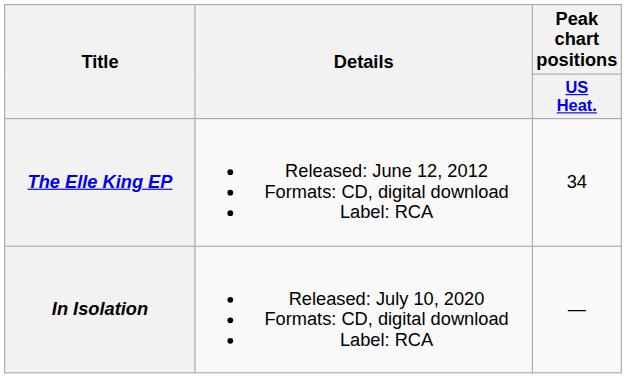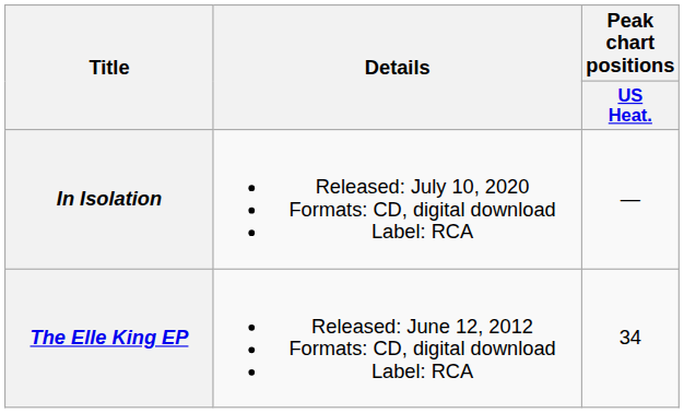 <table class="wikitable plainrowheaders" style="text-align:center;">
 <tr>
 <th scope="col" rowspan="2" style="width:10em;">Title</th>
 <th scope="col" rowspan="2" style="width:18em;">Details</th>
 <th scope="col">Peak<br>chart<br>positions</th>
 </tr>
 <tr>
 <th scope="col" style="width:3em;font-size:90%;"><a href='#'>US<br>Heat.</a><br></th>
 </tr>
 <tr>
+<th scope="row"><em>In Isolation</em></th>
+<td><br><ul><li>Released: July 10, 2020</li><li>Formats: CD, digital download</li><li>Label: RCA</li></ul></td>
+<td>—</td>
+</tr>
+<tr>
 <th scope="row"><em><a href='#'>The Elle King EP</a></em></th>
 <td><br><ul><li>Released: June 12, 2012</li><li>Formats: CD, digital download</li><li>Label: RCA</li></ul></td>
 <td>34</td>
 </tr>
-<tr>
-<th scope="row"><em>In Isolation</em></th>
-<td><br><ul><li>Released: July 10, 2020</li><li>Formats: CD, digital download</li><li>Label: RCA</li></ul></td>
-<td>—</td>
-</tr>
 </table>
